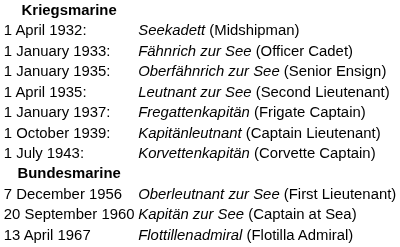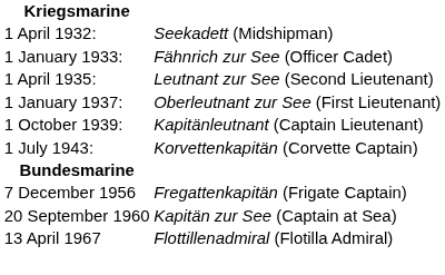 <table style="background: transparent;">
 <tr>
 <th>Kriegsmarine</th>
 </tr>
 <tr>
 <td>1 April 1932:</td>
 <td><em>Seekadett</em> (Midshipman)</td>
 </tr>
 <tr>
 <td>1 January 1933:</td>
 <td><em>Fähnrich zur See</em> (Officer Cadet)</td>
 </tr>
 <tr>
-<td>1 January 1935:</td>
-<td><em>Oberfähnrich zur See</em> (Senior Ensign)</td>
-</tr>
-<tr>
 <td>1 April 1935:</td>
 <td><em>Leutnant zur See</em> (Second Lieutenant)</td>
 </tr>
 <tr>
 <td>1 January 1937:</td>
-<td><em>Fregattenkapitän</em> (Frigate Captain)</td>
+<td><em>Oberleutnant zur See</em> (First Lieutenant)</td>
 </tr>
 <tr>
 <td>1 October 1939:</td>
 <td><em>Kapitänleutnant</em> (Captain Lieutenant)</td>
 </tr>
 <tr>
 <td>1 July 1943:</td>
 <td><em>Korvettenkapitän</em> (Corvette Captain)</td>
 </tr>
 <tr>
 <th>Bundesmarine</th>
 </tr>
 <tr>
 <td>7 December 1956</td>
-<td><em>Oberleutnant zur See</em> (First Lieutenant)</td>
+<td><em>Fregattenkapitän</em> (Frigate Captain)</td>
 </tr>
 <tr>
 <td>20 September 1960</td>
 <td><em>Kapitän zur See</em> (Captain at Sea)</td>
 </tr>
 <tr>
 <td>13 April 1967</td>
 <td><em>Flottillenadmiral</em> (Flotilla Admiral)</td>
 </tr>
 </table>
